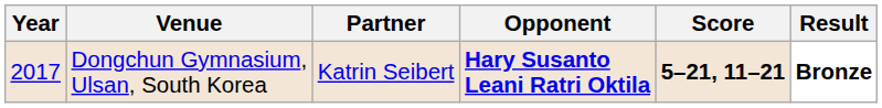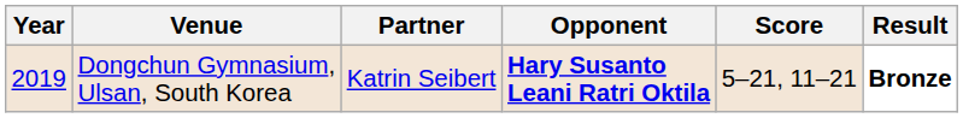 <table class="sortable wikitable" style="font-size: 90%;">
 <tr>
 <th>Year</th>
 <th>Venue</th>
 <th>Partner</th>
 <th>Opponent</th>
 <th>Score</th>
 <th>Result</th>
 </tr>
 <tr style="background:#F3E6D7">
-<td align="center"><a href='#'>2017</a></td>
+<td align="center"><a href='#'>2019</a></td>
 <td align="left"><a href='#'>Dongchun Gymnasium</a>,<br><a href='#'>Ulsan</a>, South Korea</td>
 <td align="left"> <a href='#'>Katrin Seibert</a></td>
 <td align="left"><strong> <a href='#'>Hary Susanto</a> <br>  <a href='#'>Leani Ratri Oktila</a></strong></td>
-<td align="left"><strong>5–21, 11–21</strong></td>
+<td align="left">5–21, 11–21</td>
 <td style="text-align:left; background:white"> <strong>Bronze</strong></td>
 </tr>
 </table>
